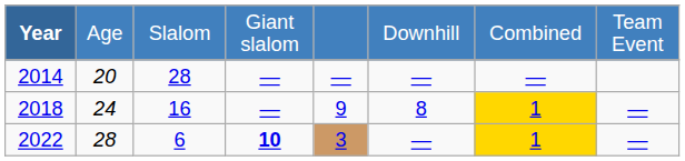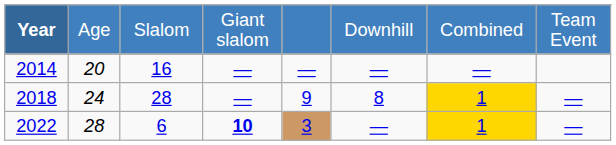 <table class="wikitable" style="font-size:95%; text-align:center; border:grey solid 1px; border-collapse:collapse;" width="40%">
 <tr style="background-color:#369; color:white;">
 <td rowspan="2" colspan="1" width="4%"><strong>Year</strong></td>
 </tr>
 <tr style="background-color:#4180be; color:white;">
 <td width="3%">Age</td>
 <td width="5%">Slalom</td>
 <td width="5%">Giant<br>slalom</td>
 <td width="5%"></td>
 <td width="5%">Downhill</td>
 <td width="5%">Combined</td>
 <td width="5%">Team Event</td>
 </tr>
 <tr style="background-color:#8CB2D8; color:white;">
 </tr>
 <tr>
 <td><a href='#'>2014</a></td>
 <td><em>20</em></td>
-<td><a href='#'>28</a></td>
+<td><a href='#'>16</a></td>
 <td><a href='#'>—</a></td>
 <td><a href='#'>—</a></td>
 <td><a href='#'>—</a></td>
 <td><a href='#'>—</a></td>
 <td></td>
 </tr>
 <tr>
 <td><a href='#'>2018</a></td>
 <td><em>24</em></td>
-<td><a href='#'>16</a></td>
+<td><a href='#'>28</a></td>
 <td><a href='#'>—</a></td>
 <td><a href='#'>9</a></td>
 <td><a href='#'>8</a></td>
 <td style="background:gold;"><a href='#'>1</a></td>
 <td><a href='#'>—</a></td>
 </tr>
 <tr>
 <td><a href='#'>2022</a></td>
 <td><em>28</em></td>
 <td><a href='#'>6</a></td>
 <td><strong><a href='#'>10</a></strong></td>
 <td style="background:#c96;"><a href='#'>3</a></td>
 <td><a href='#'>—</a></td>
 <td style="background:gold;"><a href='#'>1</a></td>
 <td><a href='#'>—</a></td>
 </tr>
 </table>
